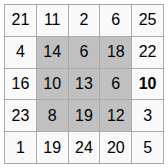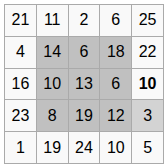 <table class="wikitable" style="margin-left:auto;margin-right:auto;text-align:center;width:10em;height:10em;table-layout:fixed;">
 <tr>
 <td>21</td>
 <td>11</td>
 <td>2</td>
 <td>6</td>
 <td>25</td>
 </tr>
 <tr>
 <td>4</td>
 <td style="background-color: silver;">14</td>
 <td style="background-color: silver;">6</td>
 <td style="background-color: silver;">18</td>
 <td>22</td>
 </tr>
 <tr>
 <td>16</td>
 <td style="background-color: silver;">10</td>
 <td style="background-color: silver;">13</td>
 <td style="background-color: silver;">6</td>
 <td><strong>10</strong></td>
 </tr>
 <tr>
 <td>23</td>
 <td style="background-color: silver;">8</td>
 <td style="background-color: silver;">19</td>
 <td style="background-color: silver;">12</td>
-<td>3</td>
+<td style="background: lightgrey;">3</td>
 </tr>
 <tr>
 <td>1</td>
 <td>19</td>
 <td>24</td>
-<td>20</td>
+<td>10</td>
 <td>5</td>
 </tr>
 </table>
